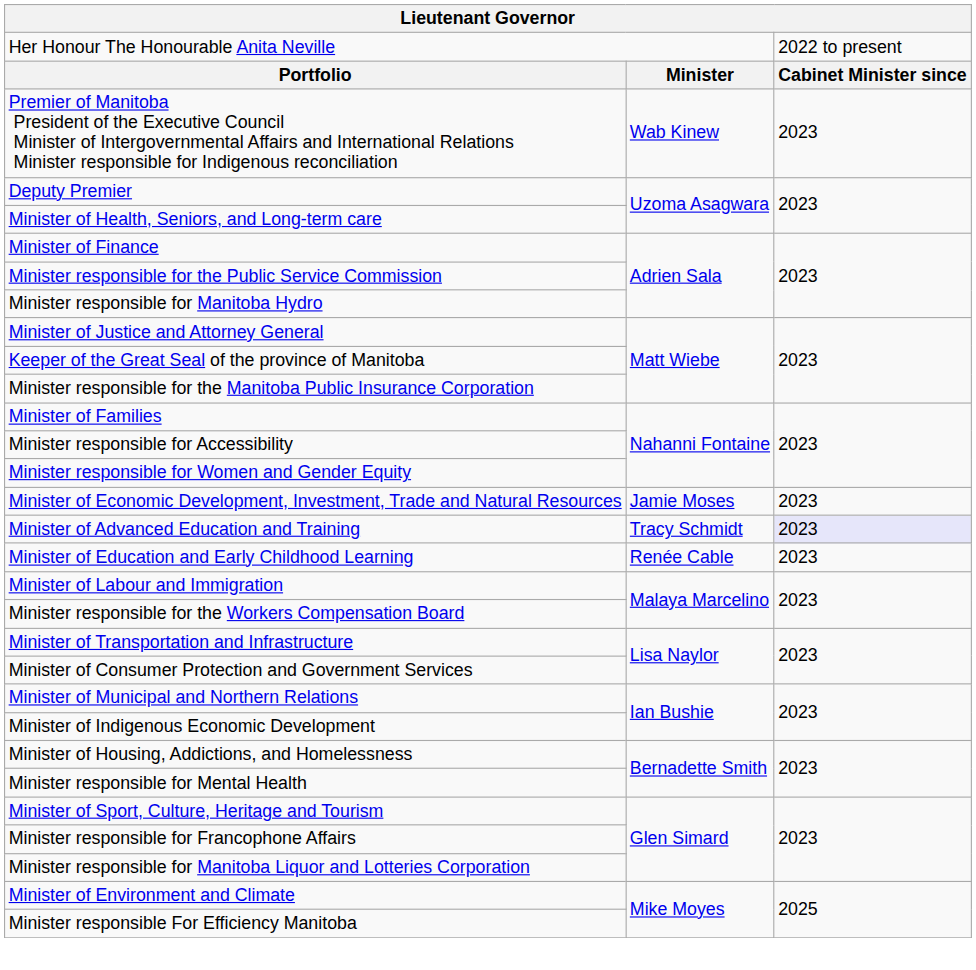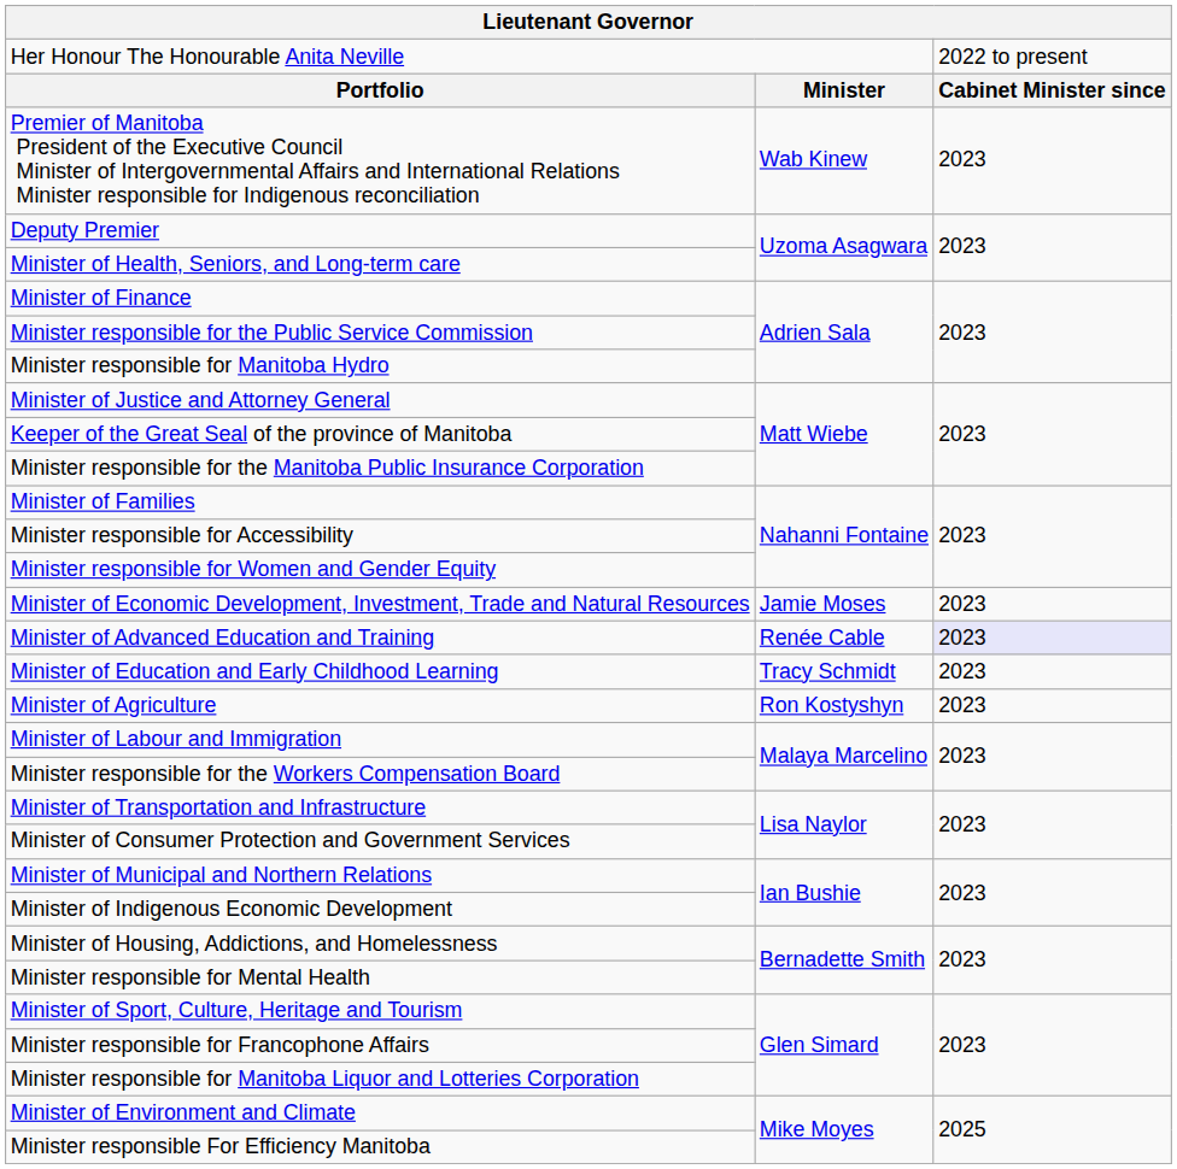 <table class="wikitable">
 <tr>
 <th colspan="3">Lieutenant Governor</th>
 </tr>
 <tr>
 <td colspan="2">Her Honour The Honourable <a href='#'>Anita Neville</a></td>
 <td>2022 to present</td>
 </tr>
 <tr>
 <th>Portfolio</th>
 <th>Minister</th>
 <th>Cabinet Minister since</th>
 </tr>
 <tr>
 <td><a href='#'>Premier of Manitoba</a><br> President of the Executive Council<br> Minister of Intergovernmental Affairs and International Relations<br> Minister responsible for Indigenous reconciliation</td>
 <td><a href='#'>Wab Kinew</a></td>
 <td>2023</td>
 </tr>
 <tr>
 <td><a href='#'>Deputy Premier</a></td>
 <td rowspan="2"><a href='#'>Uzoma Asagwara</a></td>
 <td rowspan="2">2023</td>
 </tr>
 <tr>
 <td><a href='#'>Minister of Health, Seniors, and Long-term care</a></td>
 </tr>
 <tr>
 <td><a href='#'>Minister of Finance</a></td>
 <td rowspan="3"><a href='#'>Adrien Sala</a></td>
 <td rowspan="3">2023</td>
 </tr>
 <tr>
 <td><a href='#'>Minister responsible for the Public Service Commission</a></td>
 </tr>
 <tr>
 <td>Minister responsible for <a href='#'>Manitoba Hydro</a></td>
 </tr>
 <tr>
 <td><a href='#'>Minister of Justice and Attorney General</a></td>
 <td rowspan="3"><a href='#'>Matt Wiebe</a></td>
 <td rowspan="3">2023</td>
 </tr>
 <tr>
 <td><a href='#'>Keeper of the Great Seal</a> of the province of Manitoba</td>
 </tr>
 <tr>
 <td>Minister responsible for the <a href='#'>Manitoba Public Insurance Corporation</a></td>
 </tr>
 <tr>
 <td><a href='#'>Minister of Families</a></td>
 <td rowspan="3"><a href='#'>Nahanni Fontaine</a></td>
 <td rowspan="3">2023</td>
 </tr>
 <tr>
 <td>Minister responsible for Accessibility</td>
 </tr>
 <tr>
 <td><a href='#'>Minister responsible for Women and Gender Equity</a></td>
 </tr>
 <tr>
 <td><a href='#'>Minister of Economic Development, Investment, Trade and Natural Resources</a></td>
 <td><a href='#'>Jamie Moses</a></td>
 <td>2023</td>
 </tr>
 <tr>
 <td><a href='#'>Minister of Advanced Education and Training</a></td>
-<td><a href='#'>Tracy Schmidt</a></td>
+<td><a href='#'>Renée Cable</a></td>
 <td style="background: lavender;">2023</td>
 </tr>
 <tr>
 <td><a href='#'>Minister of Education and Early Childhood Learning</a></td>
-<td><a href='#'>Renée Cable</a></td>
+<td><a href='#'>Tracy Schmidt</a></td>
+<td>2023</td>
+</tr>
+<tr>
+<td><a href='#'>Minister of Agriculture</a></td>
+<td><a href='#'>Ron Kostyshyn</a></td>
 <td>2023</td>
 </tr>
 <tr>
 <td><a href='#'>Minister of Labour and Immigration</a></td>
 <td rowspan="2"><a href='#'>Malaya Marcelino</a></td>
 <td rowspan="2">2023</td>
 </tr>
 <tr>
 <td>Minister responsible for the <a href='#'>Workers Compensation Board</a></td>
 </tr>
 <tr>
 <td><a href='#'>Minister of Transportation and Infrastructure</a></td>
 <td rowspan="2"><a href='#'>Lisa Naylor</a></td>
 <td rowspan="2">2023</td>
 </tr>
 <tr>
 <td>Minister of Consumer Protection and Government Services</td>
 </tr>
 <tr>
 <td><a href='#'>Minister of Municipal and Northern Relations</a></td>
 <td rowspan="2"><a href='#'>Ian Bushie</a></td>
 <td rowspan="2">2023</td>
 </tr>
 <tr>
 <td>Minister of Indigenous Economic Development</td>
 </tr>
 <tr>
 <td>Minister of Housing, Addictions, and Homelessness</td>
 <td rowspan="2"><a href='#'>Bernadette Smith</a></td>
 <td rowspan="2">2023</td>
 </tr>
 <tr>
 <td>Minister responsible for Mental Health</td>
 </tr>
 <tr>
 <td><a href='#'>Minister of Sport, Culture, Heritage and Tourism</a></td>
 <td rowspan="3"><a href='#'>Glen Simard</a></td>
 <td rowspan="3">2023</td>
 </tr>
 <tr>
 <td>Minister responsible for Francophone Affairs</td>
 </tr>
 <tr>
 <td>Minister responsible for <a href='#'>Manitoba Liquor and Lotteries Corporation</a></td>
 </tr>
 <tr>
 <td><a href='#'>Minister of Environment and Climate</a></td>
 <td rowspan="2"><a href='#'>Mike Moyes</a></td>
 <td rowspan="2">2025</td>
 </tr>
 <tr>
 <td>Minister responsible For Efficiency Manitoba</td>
 </tr>
 <tr>
 </tr>
 </table>
